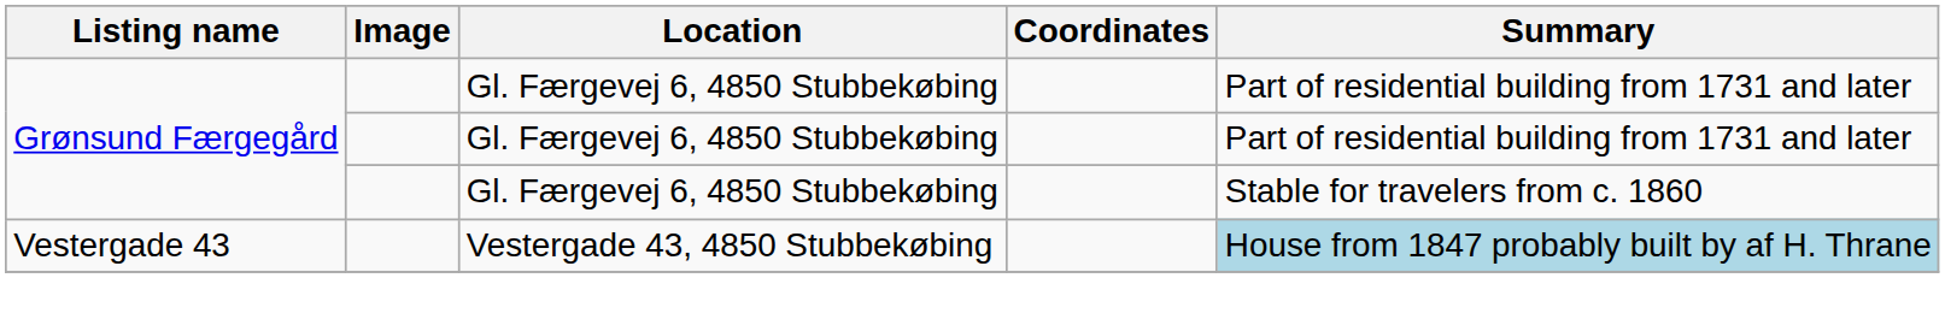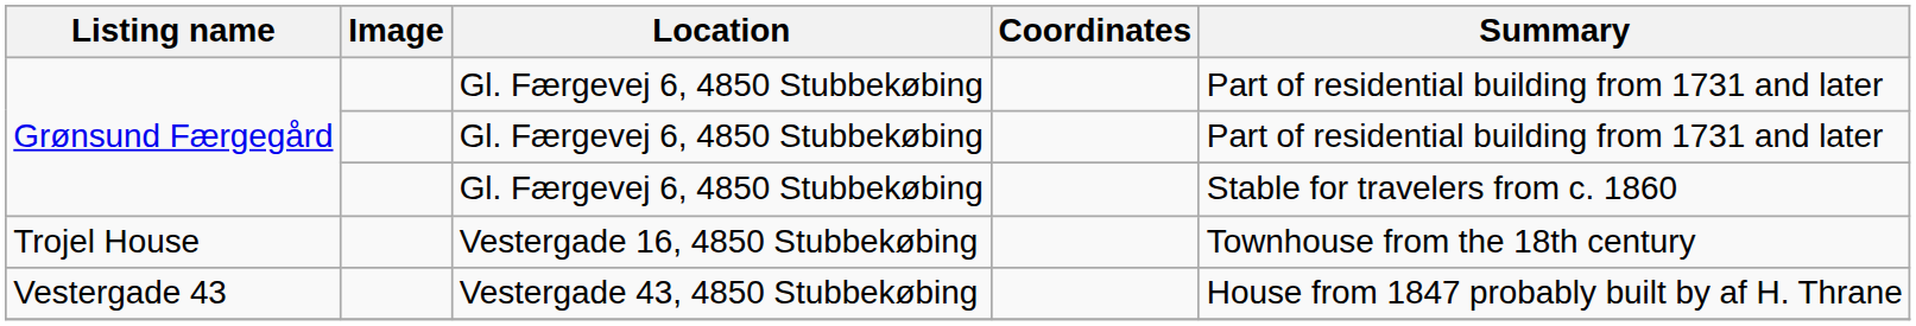 <table class="wikitable sortable">
 <tr>
 <th>Listing name</th>
 <th>Image</th>
 <th>Location</th>
 <th>Coordinates</th>
 <th>Summary</th>
 </tr>
 <tr>
 <td rowspan="3"><a href='#'>Grønsund Færgegård</a></td>
 <td></td>
 <td>Gl. Færgevej 6, 4850 Stubbekøbing</td>
 <td></td>
 <td>Part of residential building from 1731 and later</td>
 </tr>
 <tr>
 <td></td>
 <td>Gl. Færgevej 6, 4850 Stubbekøbing</td>
 <td></td>
 <td>Part of residential building from 1731 and later</td>
 </tr>
 <tr>
 <td></td>
 <td>Gl. Færgevej 6, 4850 Stubbekøbing</td>
 <td></td>
 <td>Stable for travelers from c. 1860</td>
 </tr>
 <tr>
+<td>Trojel House</td>
+<td></td>
+<td>Vestergade 16, 4850 Stubbekøbing</td>
+<td></td>
+<td>Townhouse from the 18th century</td>
+</tr>
+<tr>
 <td>Vestergade 43</td>
 <td></td>
 <td>Vestergade 43, 4850 Stubbekøbing</td>
 <td></td>
-<td style="background: lightblue;">House from 1847 probably built by af H. Thrane</td>
+<td>House from 1847 probably built by af H. Thrane</td>
 </tr>
 <tr>
 </tr>
 </table>
